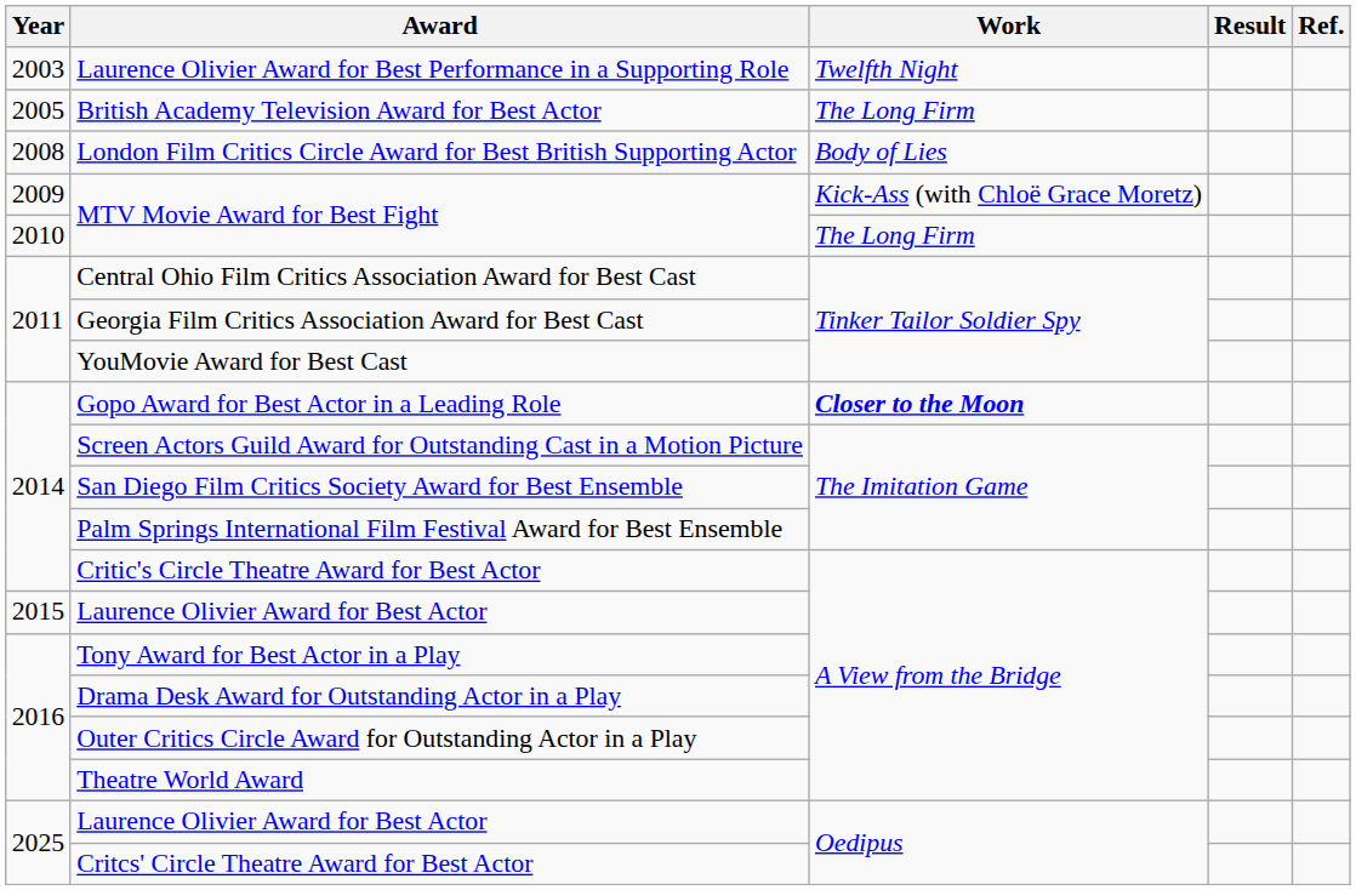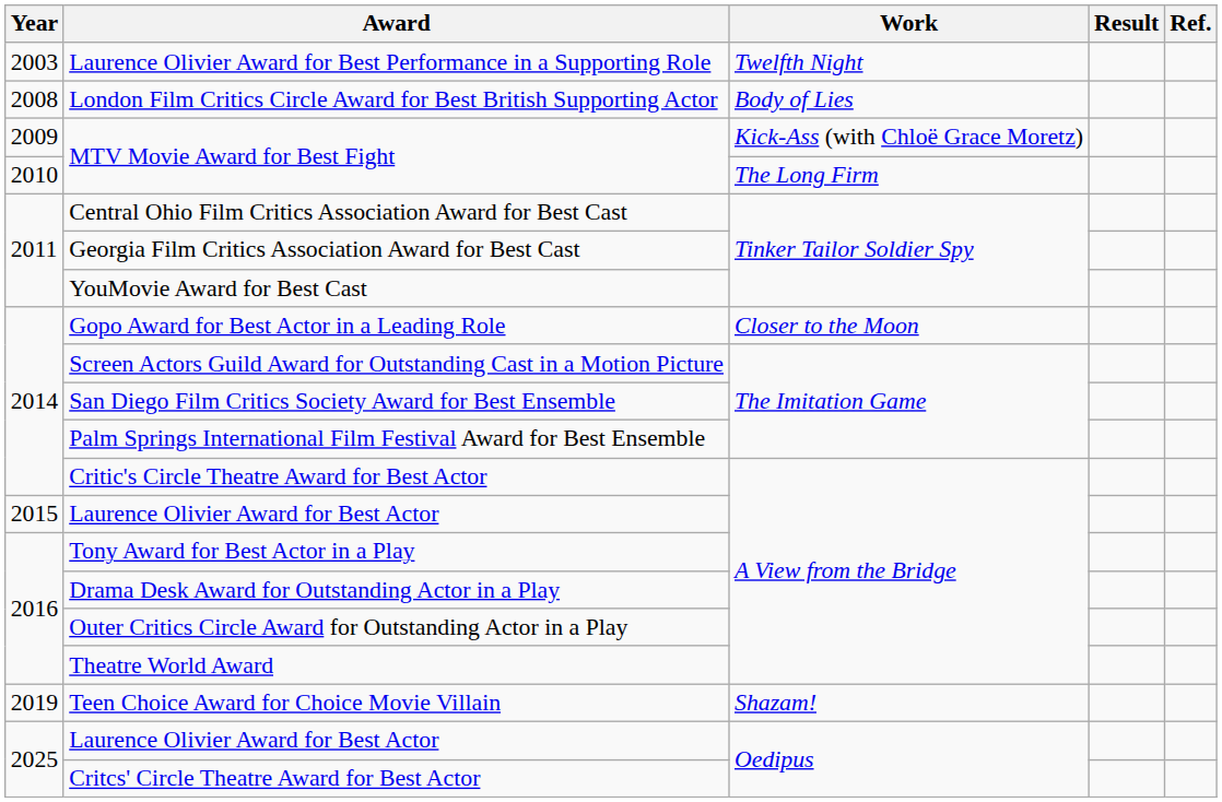 <table class="wikitable sortable">
 <tr>
 <th>Year</th>
 <th>Award</th>
 <th>Work</th>
 <th>Result</th>
 <th>Ref.</th>
 </tr>
 <tr>
 <td>2003</td>
 <td><a href='#'>Laurence Olivier Award for Best Performance in a Supporting Role</a></td>
 <td><a href='#'><em>Twelfth Night</em></a></td>
-<td></td>
-<td></td>
-</tr>
-<tr>
-<td>2005</td>
-<td><a href='#'>British Academy Television Award for Best Actor</a></td>
-<td><em><a href='#'>The Long Firm</a></em></td>
 <td></td>
 <td></td>
 </tr>
 <tr>
 <td>2008</td>
 <td><a href='#'>London Film Critics Circle Award for Best British Supporting Actor</a></td>
 <td><em><a href='#'>Body of Lies</a></em></td>
 <td></td>
 <td></td>
 </tr>
 <tr>
 <td>2009</td>
 <td rowspan="2"><a href='#'>MTV Movie Award for Best Fight</a></td>
 <td><em><a href='#'>Kick-Ass</a></em> (with <a href='#'>Chloë Grace Moretz</a>)</td>
 <td></td>
 <td></td>
 </tr>
 <tr>
 <td>2010</td>
 <td><em><a href='#'>The Long Firm</a></em></td>
 <td></td>
 <td></td>
 </tr>
 <tr>
 <td rowspan="3">2011</td>
 <td>Central Ohio Film Critics Association Award for Best Cast</td>
 <td rowspan="3"><em><a href='#'>Tinker Tailor Soldier Spy</a></em></td>
 <td></td>
 <td></td>
 </tr>
 <tr>
 <td>Georgia Film Critics Association Award for Best Cast</td>
 <td></td>
 <td></td>
 </tr>
 <tr>
 <td>YouMovie Award for Best Cast</td>
 <td></td>
 <td></td>
 </tr>
 <tr>
 <td rowspan="5">2014</td>
 <td><a href='#'>Gopo Award for Best Actor in a Leading Role</a></td>
-<td><strong><em><a href='#'>Closer to the Moon</a></em></strong></td>
+<td><em><a href='#'>Closer to the Moon</a></em></td>
 <td></td>
 <td></td>
 </tr>
 <tr>
 <td><a href='#'>Screen Actors Guild Award for Outstanding Cast in a Motion Picture</a></td>
 <td rowspan="3"><em><a href='#'>The Imitation Game</a></em></td>
 <td></td>
 <td></td>
 </tr>
 <tr>
 <td><a href='#'>San Diego Film Critics Society Award for Best Ensemble</a></td>
 <td></td>
 <td></td>
 </tr>
 <tr>
 <td><a href='#'>Palm Springs International Film Festival</a> Award for Best Ensemble</td>
 <td></td>
 <td></td>
 </tr>
 <tr>
 <td><a href='#'>Critic's Circle Theatre Award for Best Actor</a></td>
 <td rowspan="6"><em><a href='#'>A View from the Bridge</a></em></td>
 <td></td>
 <td></td>
 </tr>
 <tr>
 <td>2015</td>
 <td><a href='#'>Laurence Olivier Award for Best Actor</a></td>
 <td></td>
 <td></td>
 </tr>
 <tr>
 <td rowspan="4">2016</td>
 <td><a href='#'>Tony Award for Best Actor in a Play</a></td>
 <td></td>
 <td></td>
 </tr>
 <tr>
 <td><a href='#'>Drama Desk Award for Outstanding Actor in a Play</a></td>
 <td></td>
 <td></td>
 </tr>
 <tr>
 <td><a href='#'>Outer Critics Circle Award</a> for Outstanding Actor in a Play</td>
 <td></td>
 <td></td>
 </tr>
 <tr>
 <td><a href='#'>Theatre World Award</a></td>
 <td></td>
 <td></td>
 </tr>
 <tr>
+<td>2019</td>
+<td rowspan="1"><a href='#'>Teen Choice Award for Choice Movie Villain</a></td>
+<td><em><a href='#'>Shazam!</a></em></td>
+<td></td>
+<td></td>
+</tr>
+<tr>
 <td rowspan="2">2025</td>
 <td><a href='#'>Laurence Olivier Award for Best Actor</a></td>
 <td rowspan="2"><em><a href='#'>Oedipus</a></em></td>
 <td></td>
 <td></td>
 </tr>
 <tr>
 <td><a href='#'>Critcs' Circle Theatre Award for Best Actor</a></td>
 <td></td>
 <td></td>
 </tr>
 </table>
